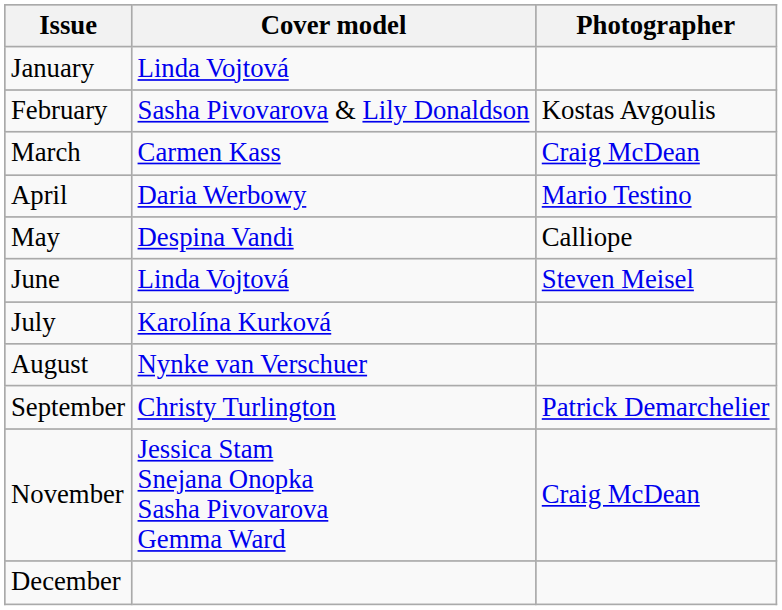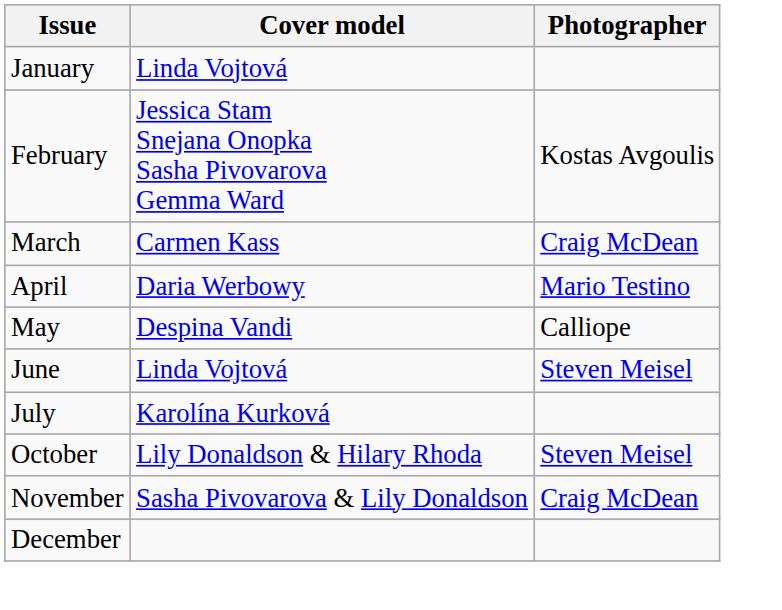 <table class="sortable wikitable">
 <tr>
 <th>Issue</th>
 <th>Cover model</th>
 <th>Photographer</th>
 </tr>
 <tr>
 <td>January</td>
 <td><a href='#'>Linda Vojtová</a></td>
 <td></td>
 </tr>
 <tr>
 <td>February</td>
-<td><a href='#'>Sasha Pivovarova</a> & <a href='#'>Lily Donaldson</a></td>
+<td><a href='#'>Jessica Stam</a><br><a href='#'>Snejana Onopka</a><br><a href='#'>Sasha Pivovarova</a><br><a href='#'>Gemma Ward</a></td>
 <td>Kostas Avgoulis</td>
 </tr>
 <tr>
 <td>March</td>
 <td><a href='#'>Carmen Kass</a></td>
 <td><a href='#'>Craig McDean</a></td>
 </tr>
 <tr>
 <td>April</td>
 <td><a href='#'>Daria Werbowy</a></td>
 <td><a href='#'>Mario Testino</a></td>
 </tr>
 <tr>
 <td>May</td>
 <td><a href='#'>Despina Vandi</a></td>
 <td>Calliope</td>
 </tr>
 <tr>
 <td>June</td>
 <td><a href='#'>Linda Vojtová</a></td>
 <td><a href='#'>Steven Meisel</a></td>
 </tr>
 <tr>
 <td>July</td>
 <td><a href='#'>Karolína Kurková</a></td>
 <td></td>
 </tr>
 <tr>
-<td>August</td>
-<td><a href='#'>Nynke van Verschuer</a></td>
-<td></td>
-</tr>
-<tr>
-<td>September</td>
-<td><a href='#'>Christy Turlington</a></td>
-<td><a href='#'>Patrick Demarchelier</a></td>
+<td>October</td>
+<td><a href='#'>Lily Donaldson</a> & <a href='#'>Hilary Rhoda</a></td>
+<td><a href='#'>Steven Meisel</a></td>
 </tr>
 <tr>
 <td>November</td>
-<td><a href='#'>Jessica Stam</a><br><a href='#'>Snejana Onopka</a><br><a href='#'>Sasha Pivovarova</a><br><a href='#'>Gemma Ward</a></td>
+<td><a href='#'>Sasha Pivovarova</a> & <a href='#'>Lily Donaldson</a></td>
 <td><a href='#'>Craig McDean</a></td>
 </tr>
 <tr>
 <td>December</td>
 <td></td>
 <td></td>
 </tr>
 </table>
